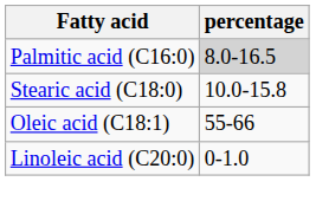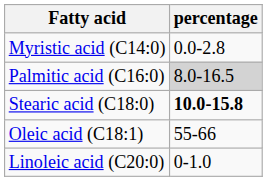 <table class="wikitable">
 <tr>
 <th>Fatty acid</th>
 <th>percentage</th>
+</tr>
+<tr>
+<td><a href='#'>Myristic acid</a> (C14:0)</td>
+<td>0.0-2.8</td>
 </tr>
 <tr>
 <td><a href='#'>Palmitic acid</a> (C16:0)</td>
 <td style="background: lightgrey;">8.0-16.5</td>
 </tr>
 <tr>
 <td><a href='#'>Stearic acid</a> (C18:0)</td>
-<td>10.0-15.8</td>
+<td><strong>10.0-15.8</strong></td>
 </tr>
 <tr>
 <td><a href='#'>Oleic acid</a> (C18:1)</td>
 <td>55-66</td>
 </tr>
 <tr>
 <td><a href='#'>Linoleic acid</a>  (C20:0)</td>
 <td>0-1.0</td>
 </tr>
 </table>
